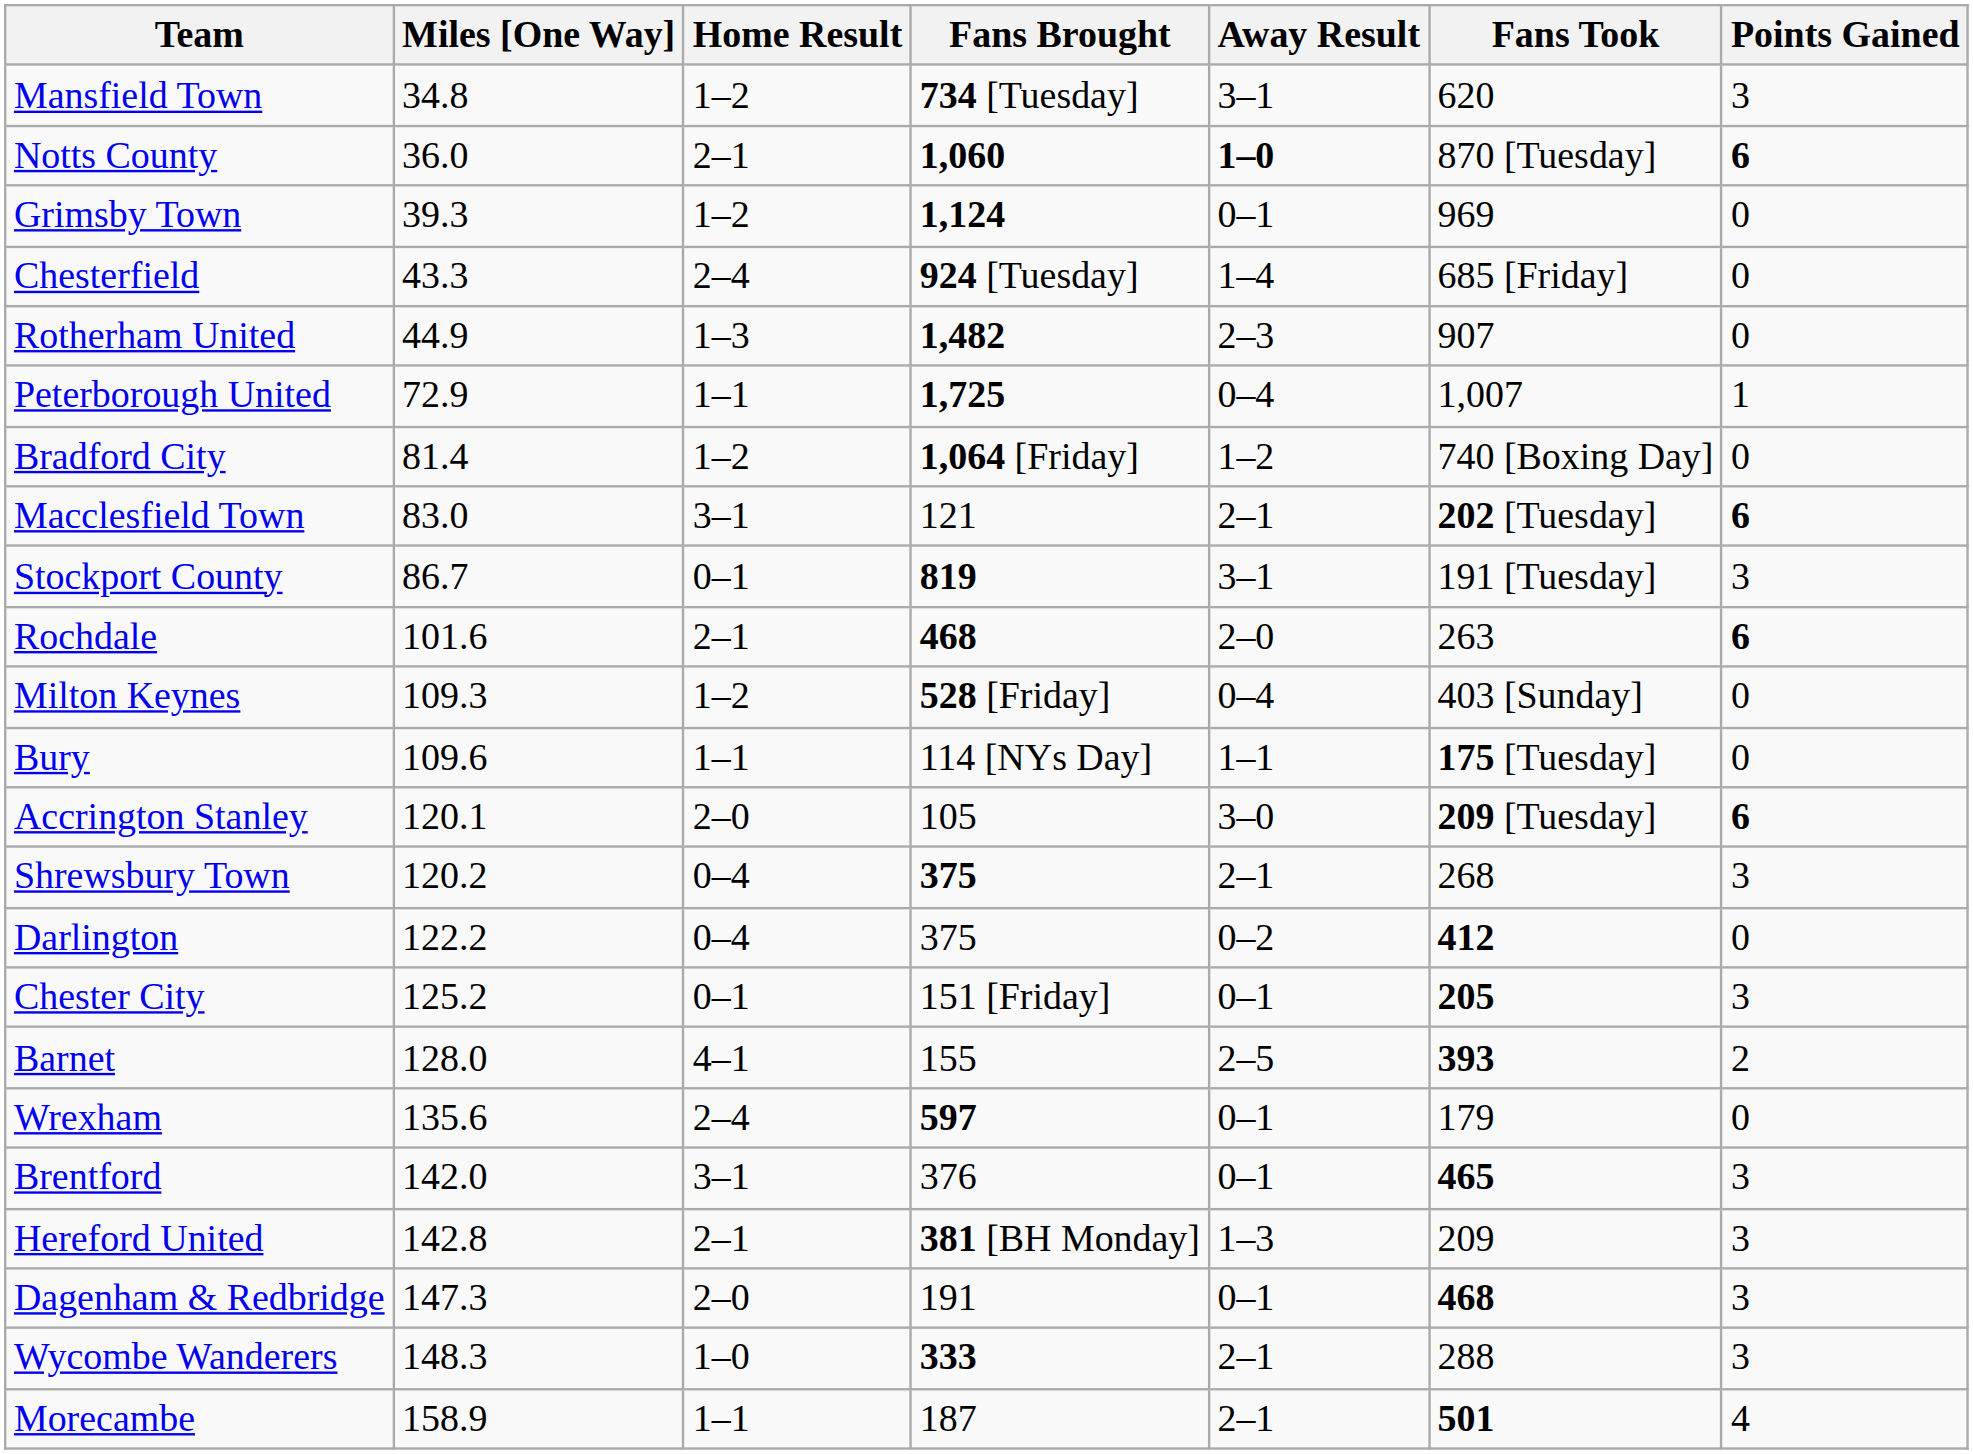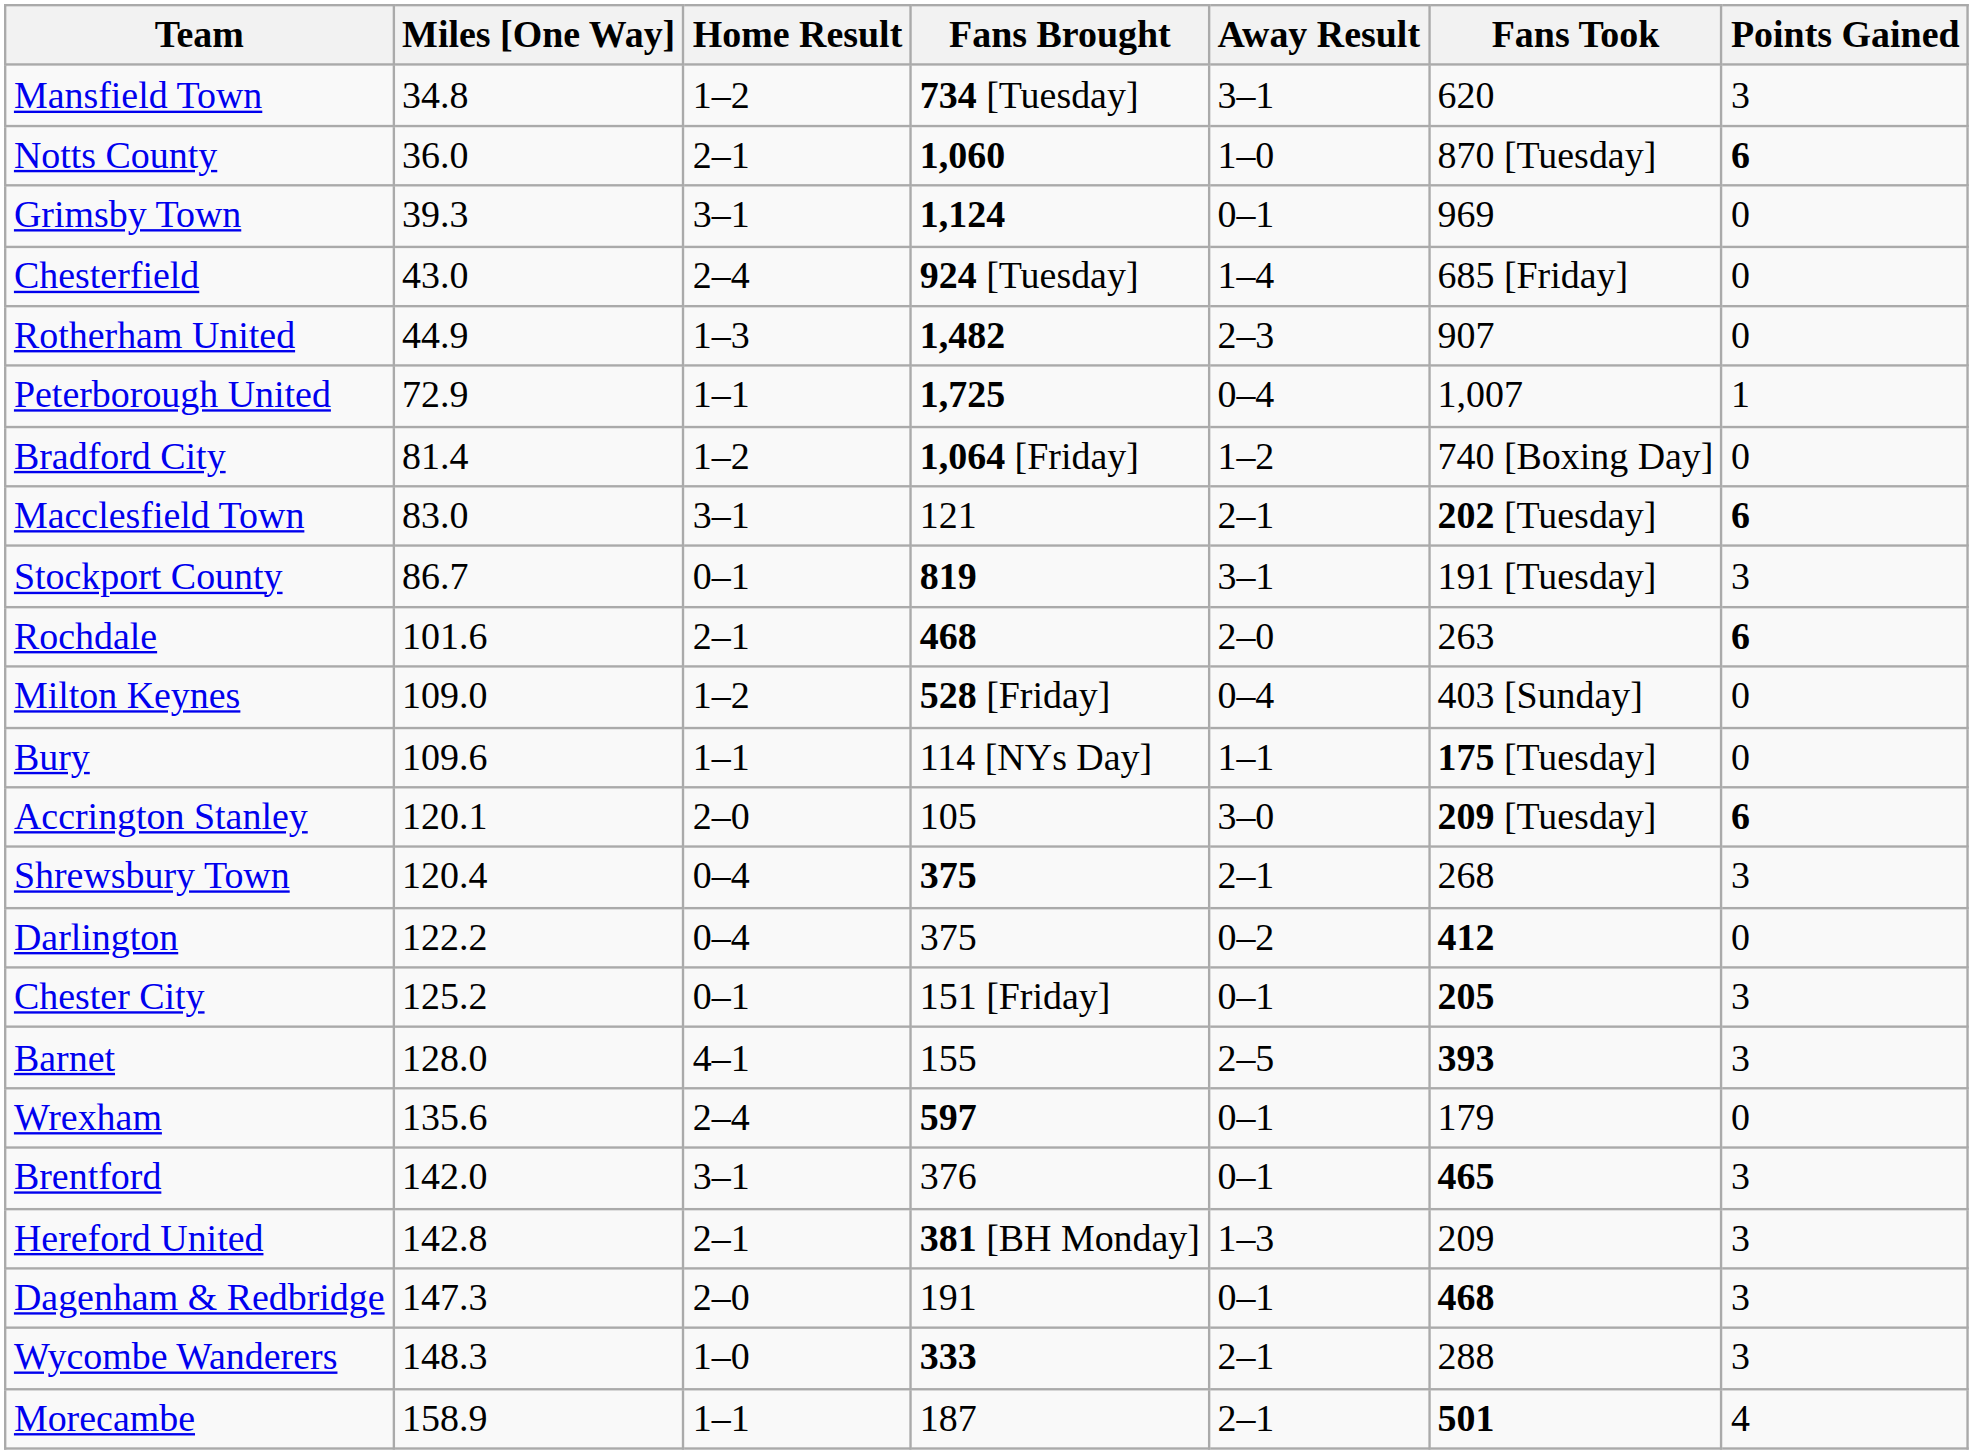 <table class="wikitable">
 <tr>
 <th>Team</th>
 <th>Miles [One Way]</th>
 <th>Home Result</th>
 <th>Fans Brought</th>
 <th>Away Result</th>
 <th>Fans Took</th>
 <th>Points Gained</th>
 </tr>
 <tr>
 <td><a href='#'>Mansfield Town</a></td>
 <td>34.8</td>
 <td>1–2</td>
 <td><strong>734</strong> [Tuesday]</td>
 <td>3–1</td>
 <td>620</td>
 <td>3</td>
 </tr>
 <tr>
 <td><a href='#'>Notts County</a></td>
 <td>36.0</td>
 <td>2–1</td>
 <td><strong>1,060</strong></td>
-<td><strong>1–0</strong></td>
+<td>1–0</td>
 <td>870 [Tuesday]</td>
 <td><strong>6</strong></td>
 </tr>
 <tr>
 <td><a href='#'>Grimsby Town</a></td>
 <td>39.3</td>
-<td>1–2</td>
+<td>3–1</td>
 <td><strong>1,124</strong></td>
 <td>0–1</td>
 <td>969</td>
 <td>0</td>
 </tr>
 <tr>
 <td><a href='#'>Chesterfield</a></td>
-<td>43.3</td>
+<td>43.0</td>
 <td>2–4</td>
 <td><strong>924</strong> [Tuesday]</td>
 <td>1–4</td>
 <td>685 [Friday]</td>
 <td>0</td>
 </tr>
 <tr>
 <td><a href='#'>Rotherham United</a></td>
 <td>44.9</td>
 <td>1–3</td>
 <td><strong>1,482</strong></td>
 <td>2–3</td>
 <td>907</td>
 <td>0</td>
 </tr>
 <tr>
 <td><a href='#'>Peterborough United</a></td>
 <td>72.9</td>
 <td>1–1</td>
 <td><strong>1,725</strong></td>
 <td>0–4</td>
 <td>1,007</td>
 <td>1</td>
 </tr>
 <tr>
 <td><a href='#'>Bradford City</a></td>
 <td>81.4</td>
 <td>1–2</td>
 <td><strong>1,064</strong> [Friday]</td>
 <td>1–2</td>
 <td>740 [Boxing Day]</td>
 <td>0</td>
 </tr>
 <tr>
 <td><a href='#'>Macclesfield Town</a></td>
 <td>83.0</td>
 <td>3–1</td>
 <td>121</td>
 <td>2–1</td>
 <td><strong>202</strong> [Tuesday]</td>
 <td><strong>6</strong></td>
 </tr>
 <tr>
 <td><a href='#'>Stockport County</a></td>
 <td>86.7</td>
 <td>0–1</td>
 <td><strong>819</strong></td>
 <td>3–1</td>
 <td>191 [Tuesday]</td>
 <td>3</td>
 </tr>
 <tr>
 <td><a href='#'>Rochdale</a></td>
 <td>101.6</td>
 <td>2–1</td>
 <td><strong>468</strong></td>
 <td>2–0</td>
 <td>263</td>
 <td><strong>6</strong></td>
 </tr>
 <tr>
 <td><a href='#'>Milton Keynes</a></td>
-<td>109.3</td>
+<td>109.0</td>
 <td>1–2</td>
 <td><strong>528</strong> [Friday]</td>
 <td>0–4</td>
 <td>403 [Sunday]</td>
 <td>0</td>
 </tr>
 <tr>
 <td><a href='#'>Bury</a></td>
 <td>109.6</td>
 <td>1–1</td>
 <td>114 [NYs Day]</td>
 <td>1–1</td>
 <td><strong>175</strong> [Tuesday]</td>
 <td>0</td>
 </tr>
 <tr>
 <td><a href='#'>Accrington Stanley</a></td>
 <td>120.1</td>
 <td>2–0</td>
 <td>105</td>
 <td>3–0</td>
 <td><strong>209</strong> [Tuesday]</td>
 <td><strong>6</strong></td>
 </tr>
 <tr>
 <td><a href='#'>Shrewsbury Town</a></td>
-<td>120.2</td>
+<td>120.4</td>
 <td>0–4</td>
 <td><strong>375</strong></td>
 <td>2–1</td>
 <td>268</td>
 <td>3</td>
 </tr>
 <tr>
 <td><a href='#'>Darlington</a></td>
 <td>122.2</td>
 <td>0–4</td>
 <td>375</td>
 <td>0–2</td>
 <td><strong>412</strong></td>
 <td>0</td>
 </tr>
 <tr>
 <td><a href='#'>Chester City</a></td>
 <td>125.2</td>
 <td>0–1</td>
 <td>151 [Friday]</td>
 <td>0–1</td>
 <td><strong>205</strong></td>
 <td>3</td>
 </tr>
 <tr>
 <td><a href='#'>Barnet</a></td>
 <td>128.0</td>
 <td>4–1</td>
 <td>155</td>
 <td>2–5</td>
 <td><strong>393</strong></td>
-<td>2</td>
+<td>3</td>
 </tr>
 <tr>
 <td><a href='#'>Wrexham</a></td>
 <td>135.6</td>
 <td>2–4</td>
 <td><strong>597</strong></td>
 <td>0–1</td>
 <td>179</td>
 <td>0</td>
 </tr>
 <tr>
 <td><a href='#'>Brentford</a></td>
 <td>142.0</td>
 <td>3–1</td>
 <td>376</td>
 <td>0–1</td>
 <td><strong>465</strong></td>
 <td>3</td>
 </tr>
 <tr>
 <td><a href='#'>Hereford United</a></td>
 <td>142.8</td>
 <td>2–1</td>
 <td><strong>381</strong> [BH Monday]</td>
 <td>1–3</td>
 <td>209</td>
 <td>3</td>
 </tr>
 <tr>
 <td><a href='#'>Dagenham & Redbridge</a></td>
 <td>147.3</td>
 <td>2–0</td>
 <td>191</td>
 <td>0–1</td>
 <td><strong>468</strong></td>
 <td>3</td>
 </tr>
 <tr>
 <td><a href='#'>Wycombe Wanderers</a></td>
 <td>148.3</td>
 <td>1–0</td>
 <td><strong>333</strong></td>
 <td>2–1</td>
 <td>288</td>
 <td>3</td>
 </tr>
 <tr>
 <td><a href='#'>Morecambe</a></td>
 <td>158.9</td>
 <td>1–1</td>
 <td>187</td>
 <td>2–1</td>
 <td><strong>501</strong></td>
 <td>4</td>
 </tr>
 </table>
